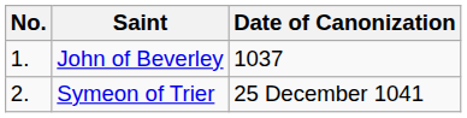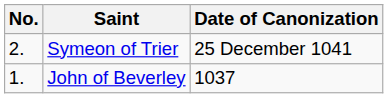 <table class="wikitable">
 <tr>
 <th>No.</th>
 <th>Saint</th>
 <th>Date of Canonization</th>
 </tr>
 <tr>
+<td>2.</td>
+<td><a href='#'>Symeon of Trier</a></td>
+<td>25 December 1041</td>
+</tr>
+<tr>
 <td>1.</td>
 <td><a href='#'>John of Beverley</a></td>
 <td>1037</td>
 </tr>
-<tr>
-<td>2.</td>
-<td><a href='#'>Symeon of Trier</a></td>
-<td>25 December 1041</td>
-</tr>
 </table>
